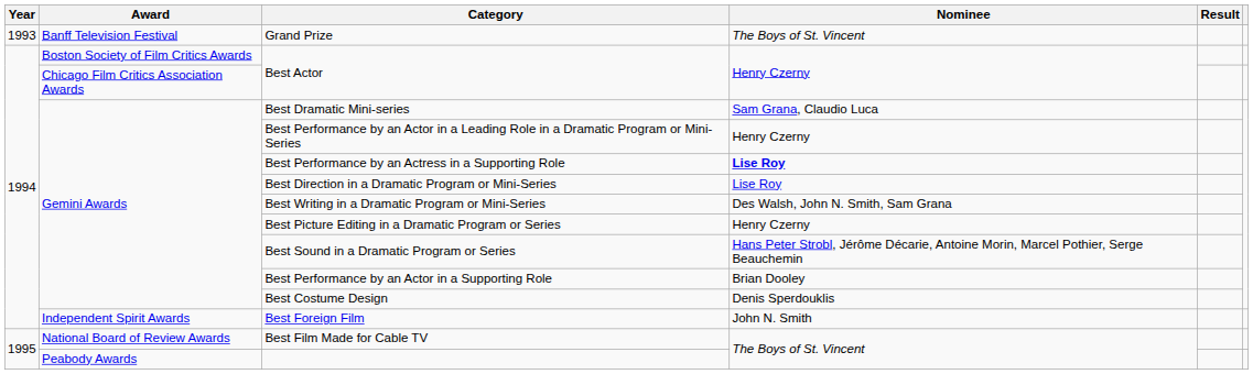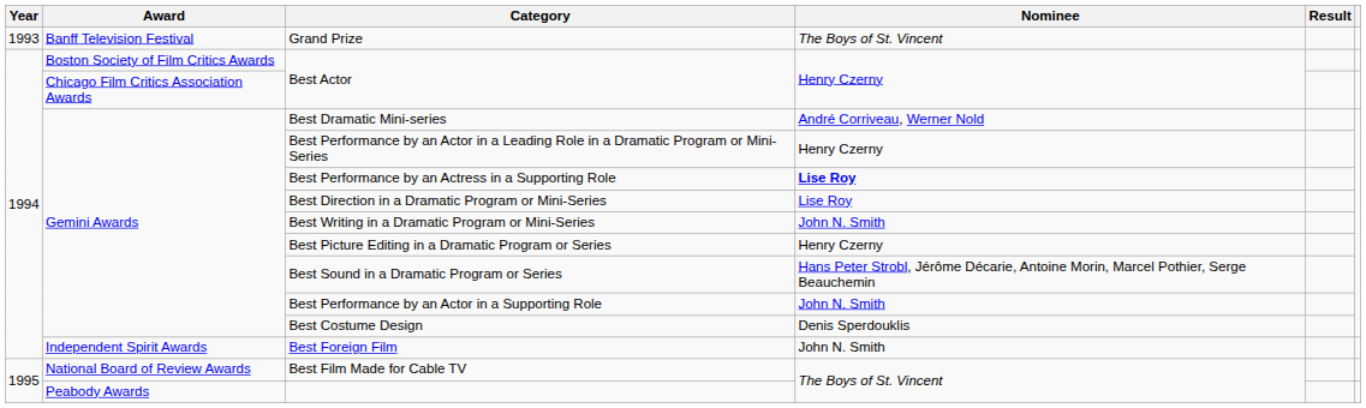 <table class="wikitable plainrowheaders sortable" style="width:99%;">
 <tr style="background:#ccc; text-align:center;">
 <th scope="col">Year</th>
 <th scope="col">Award</th>
 <th scope="col">Category</th>
 <th scope="col">Nominee</th>
 <th scope="col">Result</th>
 <th scope="col" class="unsortable"></th>
 </tr>
 <tr>
 <td>1993</td>
 <td><a href='#'>Banff Television Festival</a></td>
 <td>Grand Prize</td>
 <td><em>The Boys of St. Vincent</em></td>
 <td></td>
 <td></td>
 </tr>
 <tr>
 <td rowspan="12">1994</td>
 <td><a href='#'>Boston Society of Film Critics Awards</a></td>
 <td rowspan="2">Best Actor</td>
 <td rowspan="2"><a href='#'>Henry Czerny</a></td>
 <td></td>
 <td></td>
 </tr>
 <tr>
 <td><a href='#'>Chicago Film Critics Association Awards</a></td>
 <td></td>
 <td></td>
 </tr>
 <tr>
 <td rowspan="9"><a href='#'>Gemini Awards</a></td>
 <td>Best Dramatic Mini-series</td>
-<td><a href='#'>Sam Grana</a>, Claudio Luca</td>
+<td><a href='#'>André Corriveau</a>, <a href='#'>Werner Nold</a></td>
 <td></td>
 <td rowspan="9"></td>
 </tr>
 <tr>
 <td>Best Performance by an Actor in a Leading Role in a Dramatic Program or Mini-Series</td>
 <td>Henry Czerny</td>
 <td></td>
 </tr>
 <tr>
 <td>Best Performance by an Actress in a Supporting Role</td>
 <td><strong><a href='#'>Lise Roy</a></strong></td>
 <td></td>
 </tr>
 <tr>
 <td>Best Direction in a Dramatic Program or Mini-Series</td>
 <td><a href='#'>Lise Roy</a></td>
 <td></td>
 </tr>
 <tr>
 <td>Best Writing in a Dramatic Program or Mini-Series</td>
-<td>Des Walsh, John N. Smith, Sam Grana</td>
+<td><a href='#'>John N. Smith</a></td>
 <td></td>
 </tr>
 <tr>
 <td>Best Picture Editing in a Dramatic Program or Series</td>
 <td>Henry Czerny</td>
 <td></td>
 </tr>
 <tr>
 <td>Best Sound in a Dramatic Program or Series</td>
 <td><a href='#'>Hans Peter Strobl</a>, Jérôme Décarie, Antoine Morin, Marcel Pothier, Serge Beauchemin</td>
 <td></td>
 </tr>
 <tr>
 <td>Best Performance by an Actor in a Supporting Role</td>
-<td>Brian Dooley</td>
+<td><a href='#'>John N. Smith</a></td>
 <td></td>
 </tr>
 <tr>
 <td>Best Costume Design</td>
 <td>Denis Sperdouklis</td>
 <td></td>
 </tr>
 <tr>
 <td><a href='#'>Independent Spirit Awards</a></td>
 <td><a href='#'>Best Foreign Film</a></td>
 <td>John N. Smith</td>
 <td></td>
 <td></td>
 </tr>
 <tr>
 <td rowspan="2">1995</td>
 <td><a href='#'>National Board of Review Awards</a></td>
 <td>Best Film Made for Cable TV</td>
 <td rowspan="2"><em>The Boys of St. Vincent</em></td>
 <td></td>
 <td></td>
 </tr>
 <tr>
 <td><a href='#'>Peabody Awards</a></td>
 <td></td>
 <td></td>
 <td></td>
 </tr>
 </table>
